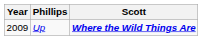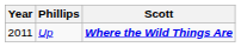 <table class="wikitable">
 <tr>
 <th scope="col">Year</th>
 <th scope="col">Phillips</th>
 <th scope="col">Scott</th>
 </tr>
 <tr>
-<td scope="row">2009</td>
+<td scope="row">2011</td>
 <td><em><a href='#'>Up</a></em></td>
 <td><strong><em><a href='#'>Where the Wild Things Are</a></em></strong></td>
 </tr>
 </table>
